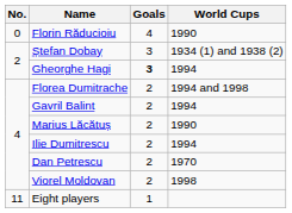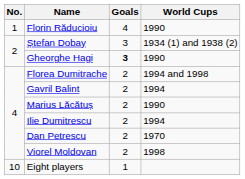 <table class="wikitable" style="text-align: left;">
 <tr>
 <th>No.</th>
 <th>Name</th>
 <th>Goals</th>
 <th>World Cups</th>
 </tr>
 <tr>
-<td align=center>0</td>
+<td align=center>1</td>
 <td><a href='#'>Florin Răducioiu</a></td>
 <td align=center>4</td>
 <td>1990</td>
 </tr>
 <tr>
 <td rowspan=2 align=center>2</td>
 <td><a href='#'>Ștefan Dobay</a></td>
 <td align=center>3</td>
 <td>1934 (1) and 1938 (2)</td>
 </tr>
 <tr>
 <td><a href='#'>Gheorghe Hagi</a></td>
 <td align=center><strong>3</strong></td>
-<td>1994</td>
+<td>1990</td>
 </tr>
 <tr>
 <td rowspan=6 align=center>4</td>
 <td><a href='#'>Florea Dumitrache</a></td>
 <td align=center>2</td>
 <td>1994 and 1998</td>
 </tr>
 <tr>
 <td><a href='#'>Gavril Balint</a></td>
 <td align=center>2</td>
 <td>1994</td>
 </tr>
 <tr>
 <td><a href='#'>Marius Lăcătuș</a></td>
 <td align=center>2</td>
 <td>1990</td>
 </tr>
 <tr>
 <td><a href='#'>Ilie Dumitrescu</a></td>
 <td align=center>2</td>
 <td>1994</td>
 </tr>
 <tr>
 <td><a href='#'>Dan Petrescu</a></td>
 <td align=center>2</td>
 <td>1970</td>
 </tr>
 <tr>
 <td><a href='#'>Viorel Moldovan</a></td>
 <td align=center>2</td>
 <td>1998</td>
 </tr>
 <tr>
-<td align=center>11</td>
+<td align=center>10</td>
 <td>Eight players</td>
 <td align=center>1</td>
 </tr>
 </table>
